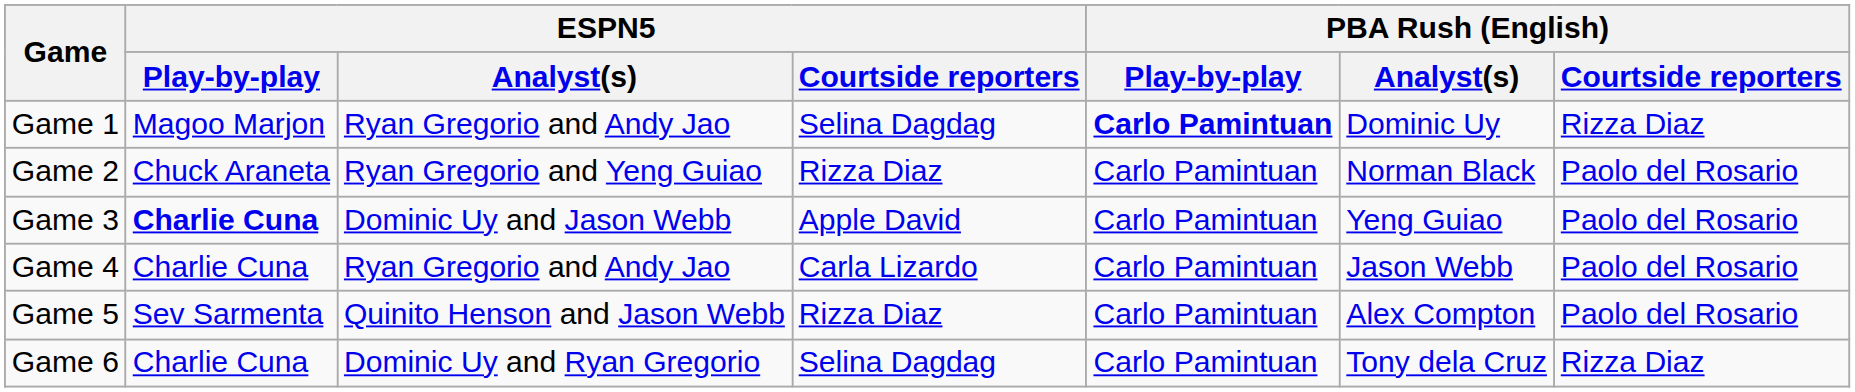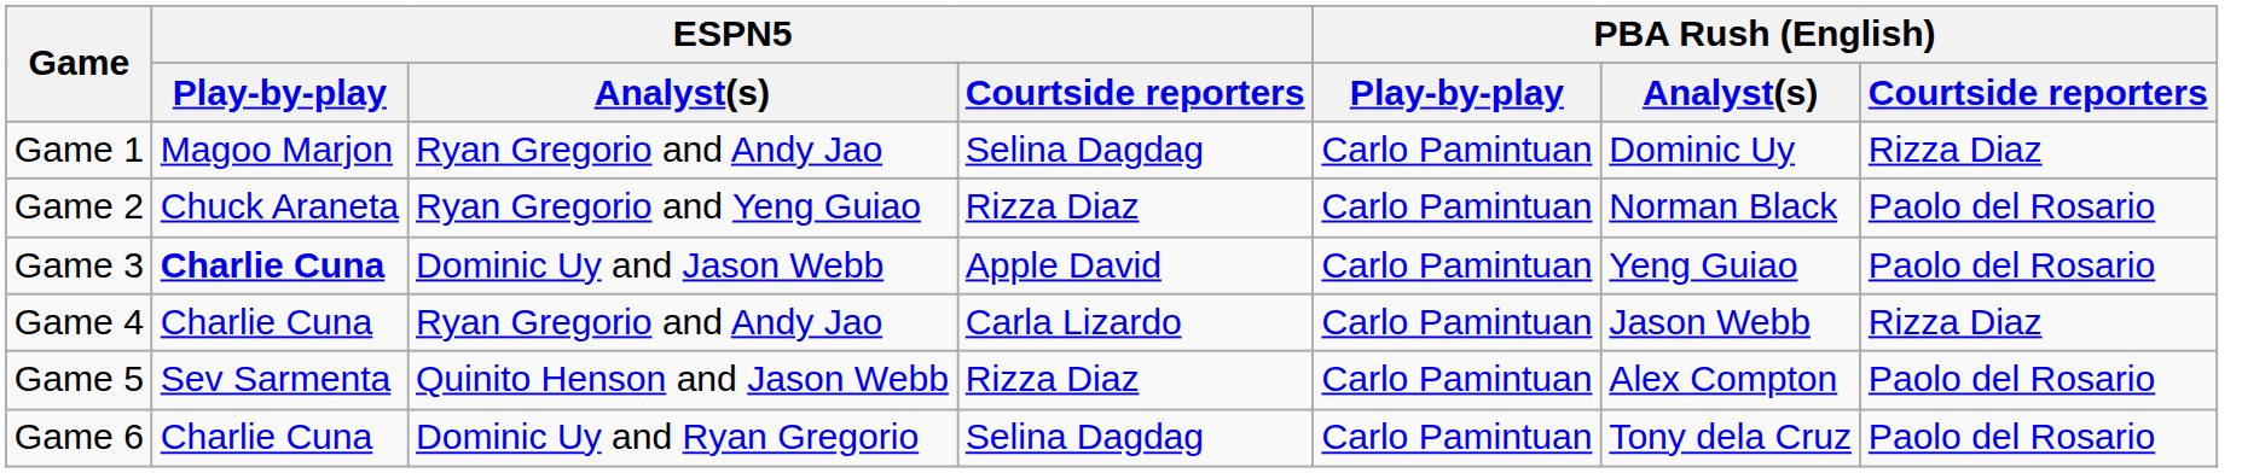 <table class=wikitable>
 <tr>
 <th rowspan=2>Game</th>
 <th colspan=3>ESPN5</th>
 <th colspan=3>PBA Rush (English)</th>
 </tr>
 <tr>
 <th><a href='#'>Play-by-play</a></th>
 <th><a href='#'>Analyst</a>(s)</th>
 <th><a href='#'>Courtside reporters</a></th>
 <th><a href='#'>Play-by-play</a></th>
 <th><a href='#'>Analyst</a>(s)</th>
 <th><a href='#'>Courtside reporters</a></th>
 </tr>
 <tr>
 <td>Game 1</td>
 <td><a href='#'>Magoo Marjon</a></td>
 <td><a href='#'>Ryan Gregorio</a> and <a href='#'>Andy Jao</a></td>
 <td><a href='#'>Selina Dagdag</a></td>
-<td><strong><a href='#'>Carlo Pamintuan</a></strong></td>
+<td><a href='#'>Carlo Pamintuan</a></td>
 <td><a href='#'>Dominic Uy</a></td>
 <td><a href='#'>Rizza Diaz</a></td>
 </tr>
 <tr>
 <td>Game 2</td>
 <td><a href='#'>Chuck Araneta</a></td>
 <td><a href='#'>Ryan Gregorio</a> and <a href='#'>Yeng Guiao</a></td>
 <td><a href='#'>Rizza Diaz</a></td>
 <td><a href='#'>Carlo Pamintuan</a></td>
 <td><a href='#'>Norman Black</a></td>
 <td><a href='#'>Paolo del Rosario</a></td>
 </tr>
 <tr>
 <td>Game 3</td>
 <td><strong><a href='#'>Charlie Cuna</a></strong></td>
 <td><a href='#'>Dominic Uy</a> and <a href='#'>Jason Webb</a></td>
 <td><a href='#'>Apple David</a></td>
 <td><a href='#'>Carlo Pamintuan</a></td>
 <td><a href='#'>Yeng Guiao</a></td>
 <td><a href='#'>Paolo del Rosario</a></td>
 </tr>
 <tr>
 <td>Game 4</td>
 <td><a href='#'>Charlie Cuna</a></td>
 <td><a href='#'>Ryan Gregorio</a> and <a href='#'>Andy Jao</a></td>
 <td><a href='#'>Carla Lizardo</a></td>
 <td><a href='#'>Carlo Pamintuan</a></td>
 <td><a href='#'>Jason Webb</a></td>
-<td><a href='#'>Paolo del Rosario</a></td>
+<td><a href='#'>Rizza Diaz</a></td>
 </tr>
 <tr>
 <td>Game 5</td>
 <td><a href='#'>Sev Sarmenta</a></td>
 <td><a href='#'>Quinito Henson</a> and <a href='#'>Jason Webb</a></td>
 <td><a href='#'>Rizza Diaz</a></td>
 <td><a href='#'>Carlo Pamintuan</a></td>
 <td><a href='#'>Alex Compton</a></td>
 <td><a href='#'>Paolo del Rosario</a></td>
 </tr>
 <tr>
 <td>Game 6</td>
 <td><a href='#'>Charlie Cuna</a></td>
 <td><a href='#'>Dominic Uy</a> and <a href='#'>Ryan Gregorio</a></td>
 <td><a href='#'>Selina Dagdag</a></td>
 <td><a href='#'>Carlo Pamintuan</a></td>
 <td><a href='#'>Tony dela Cruz</a></td>
-<td><a href='#'>Rizza Diaz</a></td>
+<td><a href='#'>Paolo del Rosario</a></td>
 </tr>
 </table>
